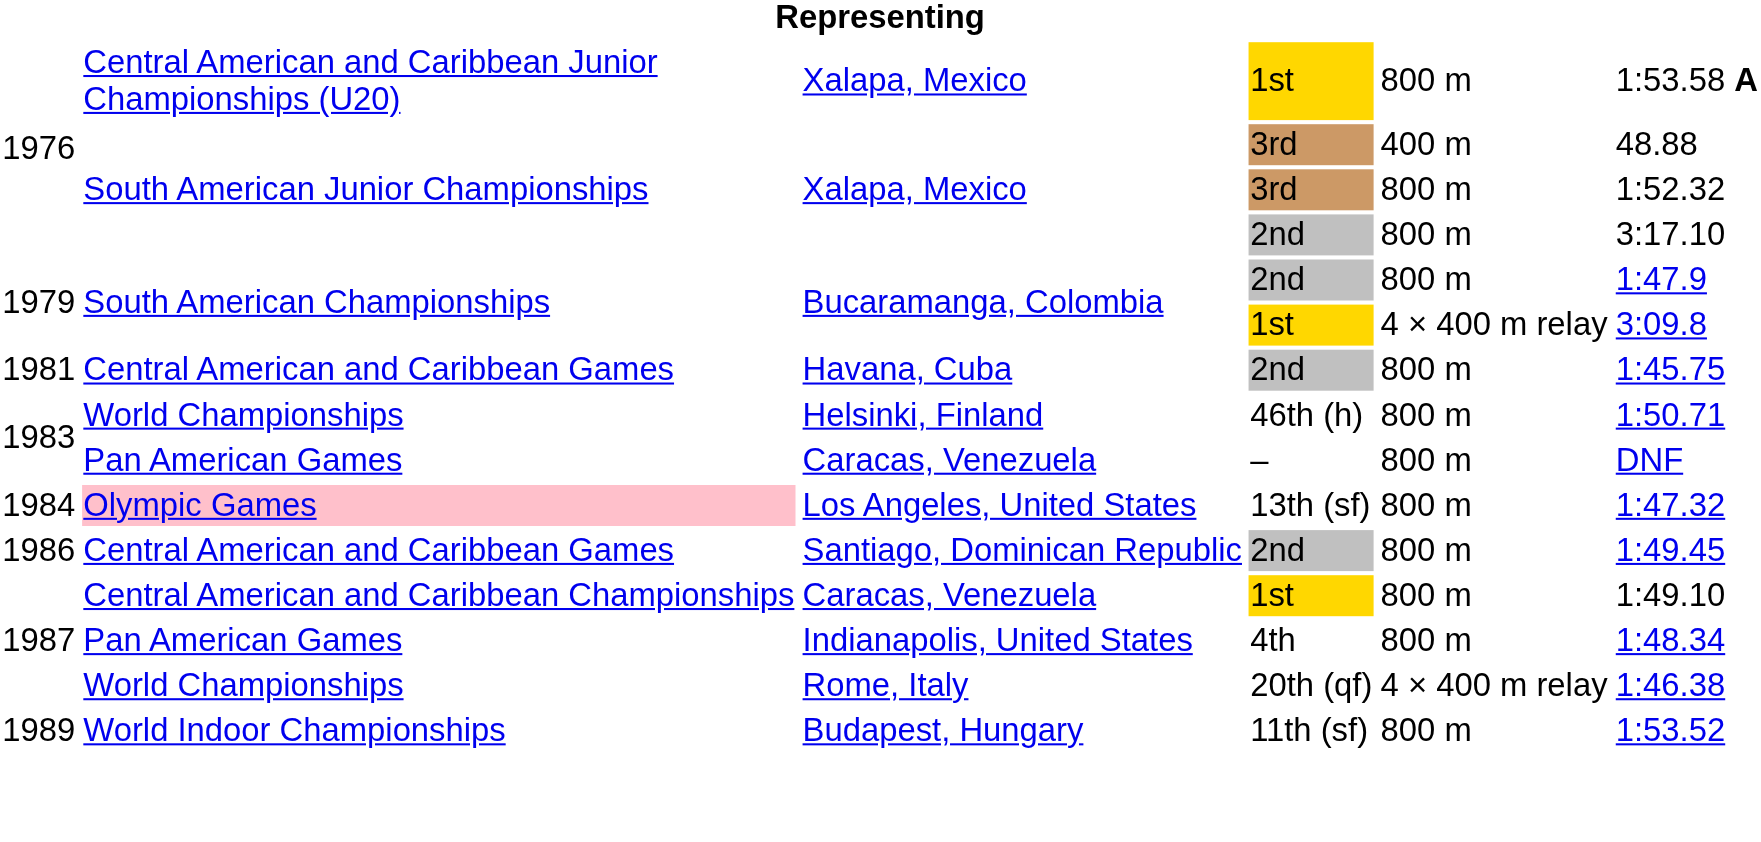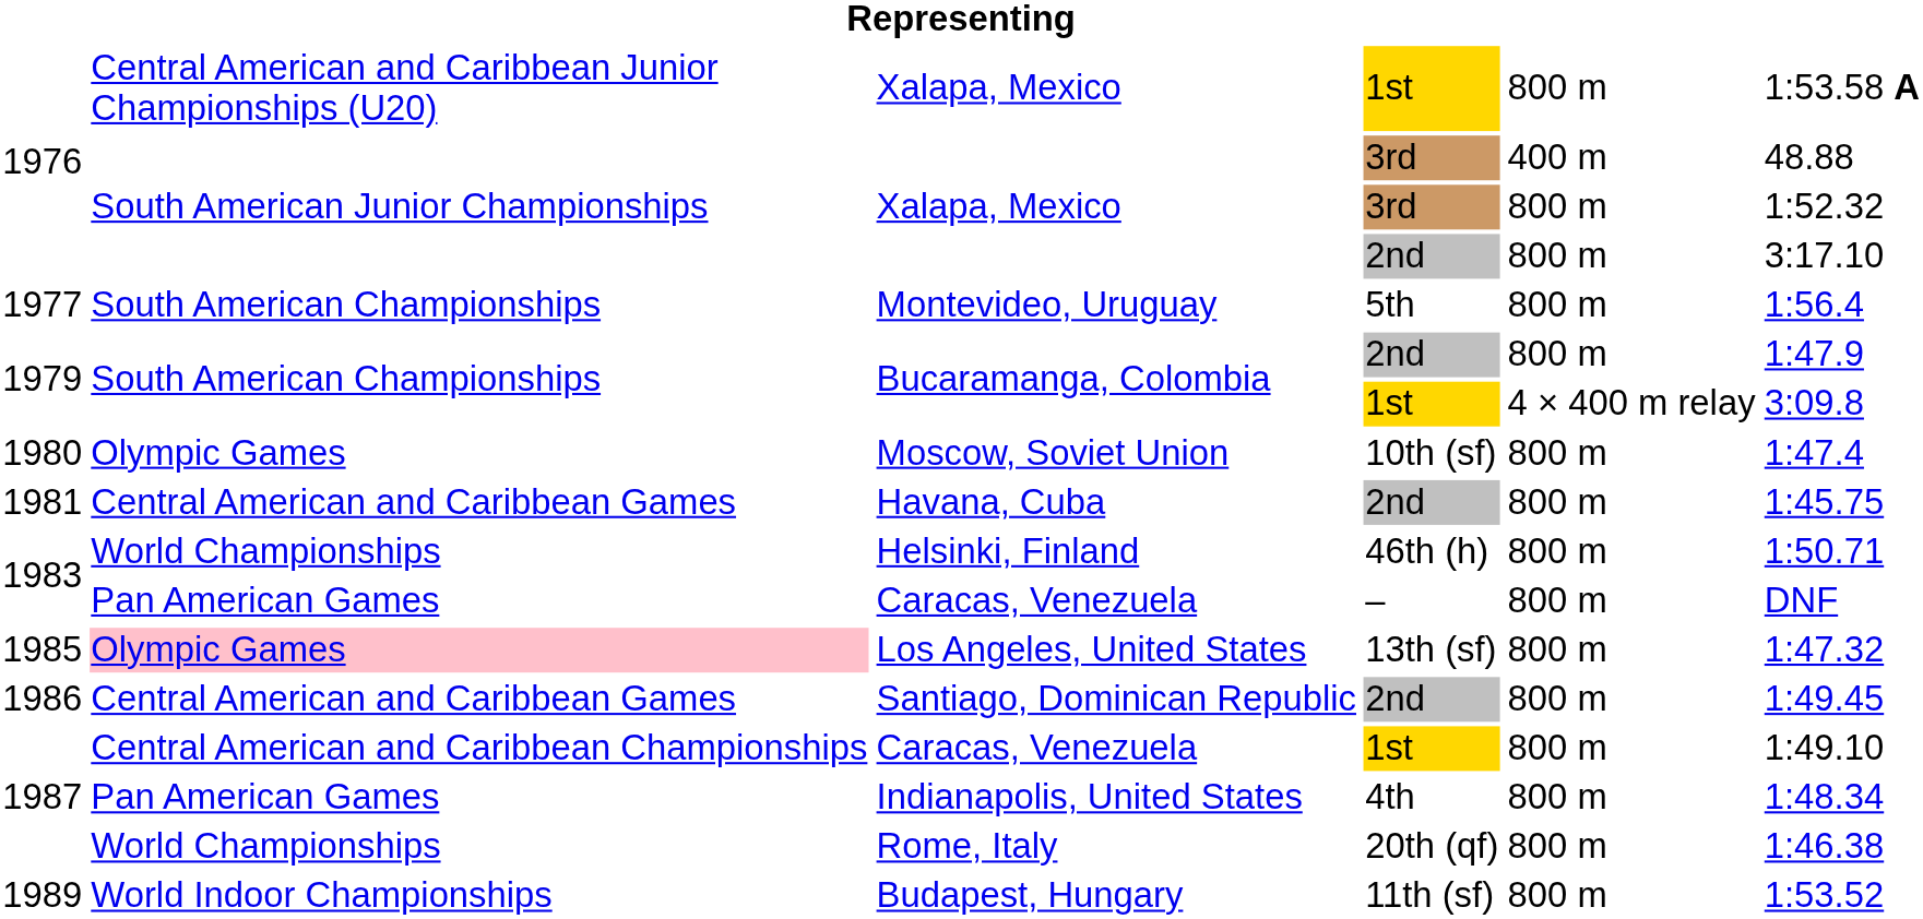 <table>
 <tr>
 <th colspan="6">Representing </th>
 </tr>
 <tr>
 <td rowspan=4>1976</td>
 <td><a href='#'>Central American and Caribbean Junior<br>Championships (U20)</a></td>
 <td><a href='#'>Xalapa, Mexico</a></td>
 <td bgcolor=gold>1st</td>
 <td>800 m</td>
 <td>1:53.58 <strong>A</strong></td>
 </tr>
 <tr>
 <td rowspan=3><a href='#'>South American Junior Championships</a></td>
 <td rowspan=3><a href='#'>Xalapa, Mexico</a></td>
 <td bgcolor=cc9966>3rd</td>
 <td>400 m</td>
 <td>48.88</td>
 </tr>
 <tr>
 <td bgcolor=cc9966>3rd</td>
 <td>800 m</td>
 <td>1:52.32</td>
 </tr>
 <tr>
 <td bgcolor=silver>2nd</td>
 <td>800 m</td>
 <td>3:17.10</td>
 </tr>
 <tr>
+<td>1977</td>
+<td><a href='#'>South American Championships</a></td>
+<td><a href='#'>Montevideo, Uruguay</a></td>
+<td>5th</td>
+<td>800 m</td>
+<td><a href='#'>1:56.4</a></td>
+</tr>
+<tr>
 <td rowspan=2>1979</td>
 <td rowspan=2><a href='#'>South American Championships</a></td>
 <td rowspan=2><a href='#'>Bucaramanga, Colombia</a></td>
 <td bgcolor=silver>2nd</td>
 <td>800 m</td>
 <td><a href='#'>1:47.9</a></td>
 </tr>
 <tr>
 <td bgcolor=gold>1st</td>
 <td>4 × 400 m relay</td>
 <td><a href='#'>3:09.8</a></td>
+</tr>
+<tr>
+<td>1980</td>
+<td><a href='#'>Olympic Games</a></td>
+<td><a href='#'>Moscow, Soviet Union</a></td>
+<td>10th (sf)</td>
+<td>800 m</td>
+<td><a href='#'>1:47.4</a></td>
 </tr>
 <tr>
 <td>1981</td>
 <td><a href='#'>Central American and Caribbean Games</a></td>
 <td><a href='#'>Havana, Cuba</a></td>
 <td bgcolor=silver>2nd</td>
 <td>800 m</td>
 <td><a href='#'>1:45.75</a></td>
 </tr>
 <tr>
 <td rowspan=2>1983</td>
 <td><a href='#'>World Championships</a></td>
 <td><a href='#'>Helsinki, Finland</a></td>
 <td>46th (h)</td>
 <td>800 m</td>
 <td><a href='#'>1:50.71</a></td>
 </tr>
 <tr>
 <td><a href='#'>Pan American Games</a></td>
 <td><a href='#'>Caracas, Venezuela</a></td>
 <td>–</td>
 <td>800 m</td>
 <td><a href='#'>DNF</a></td>
 </tr>
 <tr>
-<td>1984</td>
+<td>1985</td>
 <td style="background: pink;"><a href='#'>Olympic Games</a></td>
 <td><a href='#'>Los Angeles, United States</a></td>
 <td>13th (sf)</td>
 <td>800 m</td>
 <td><a href='#'>1:47.32</a></td>
 </tr>
 <tr>
 <td>1986</td>
 <td><a href='#'>Central American and Caribbean Games</a></td>
 <td><a href='#'>Santiago, Dominican Republic</a></td>
 <td bgcolor=silver>2nd</td>
 <td>800 m</td>
 <td><a href='#'>1:49.45</a></td>
 </tr>
 <tr>
 <td rowspan=3>1987</td>
 <td><a href='#'>Central American and Caribbean Championships</a></td>
 <td><a href='#'>Caracas, Venezuela</a></td>
 <td bgcolor=gold>1st</td>
 <td>800 m</td>
 <td>1:49.10</td>
 </tr>
 <tr>
 <td><a href='#'>Pan American Games</a></td>
 <td><a href='#'>Indianapolis, United States</a></td>
 <td>4th</td>
 <td>800 m</td>
 <td><a href='#'>1:48.34</a></td>
 </tr>
 <tr>
 <td><a href='#'>World Championships</a></td>
 <td><a href='#'>Rome, Italy</a></td>
 <td>20th (qf)</td>
-<td>4 × 400 m relay</td>
+<td>800 m</td>
 <td><a href='#'>1:46.38</a></td>
 </tr>
 <tr>
 <td>1989</td>
 <td><a href='#'>World Indoor Championships</a></td>
 <td><a href='#'>Budapest, Hungary</a></td>
 <td>11th (sf)</td>
 <td>800 m</td>
 <td><a href='#'>1:53.52</a></td>
 </tr>
 </table>
